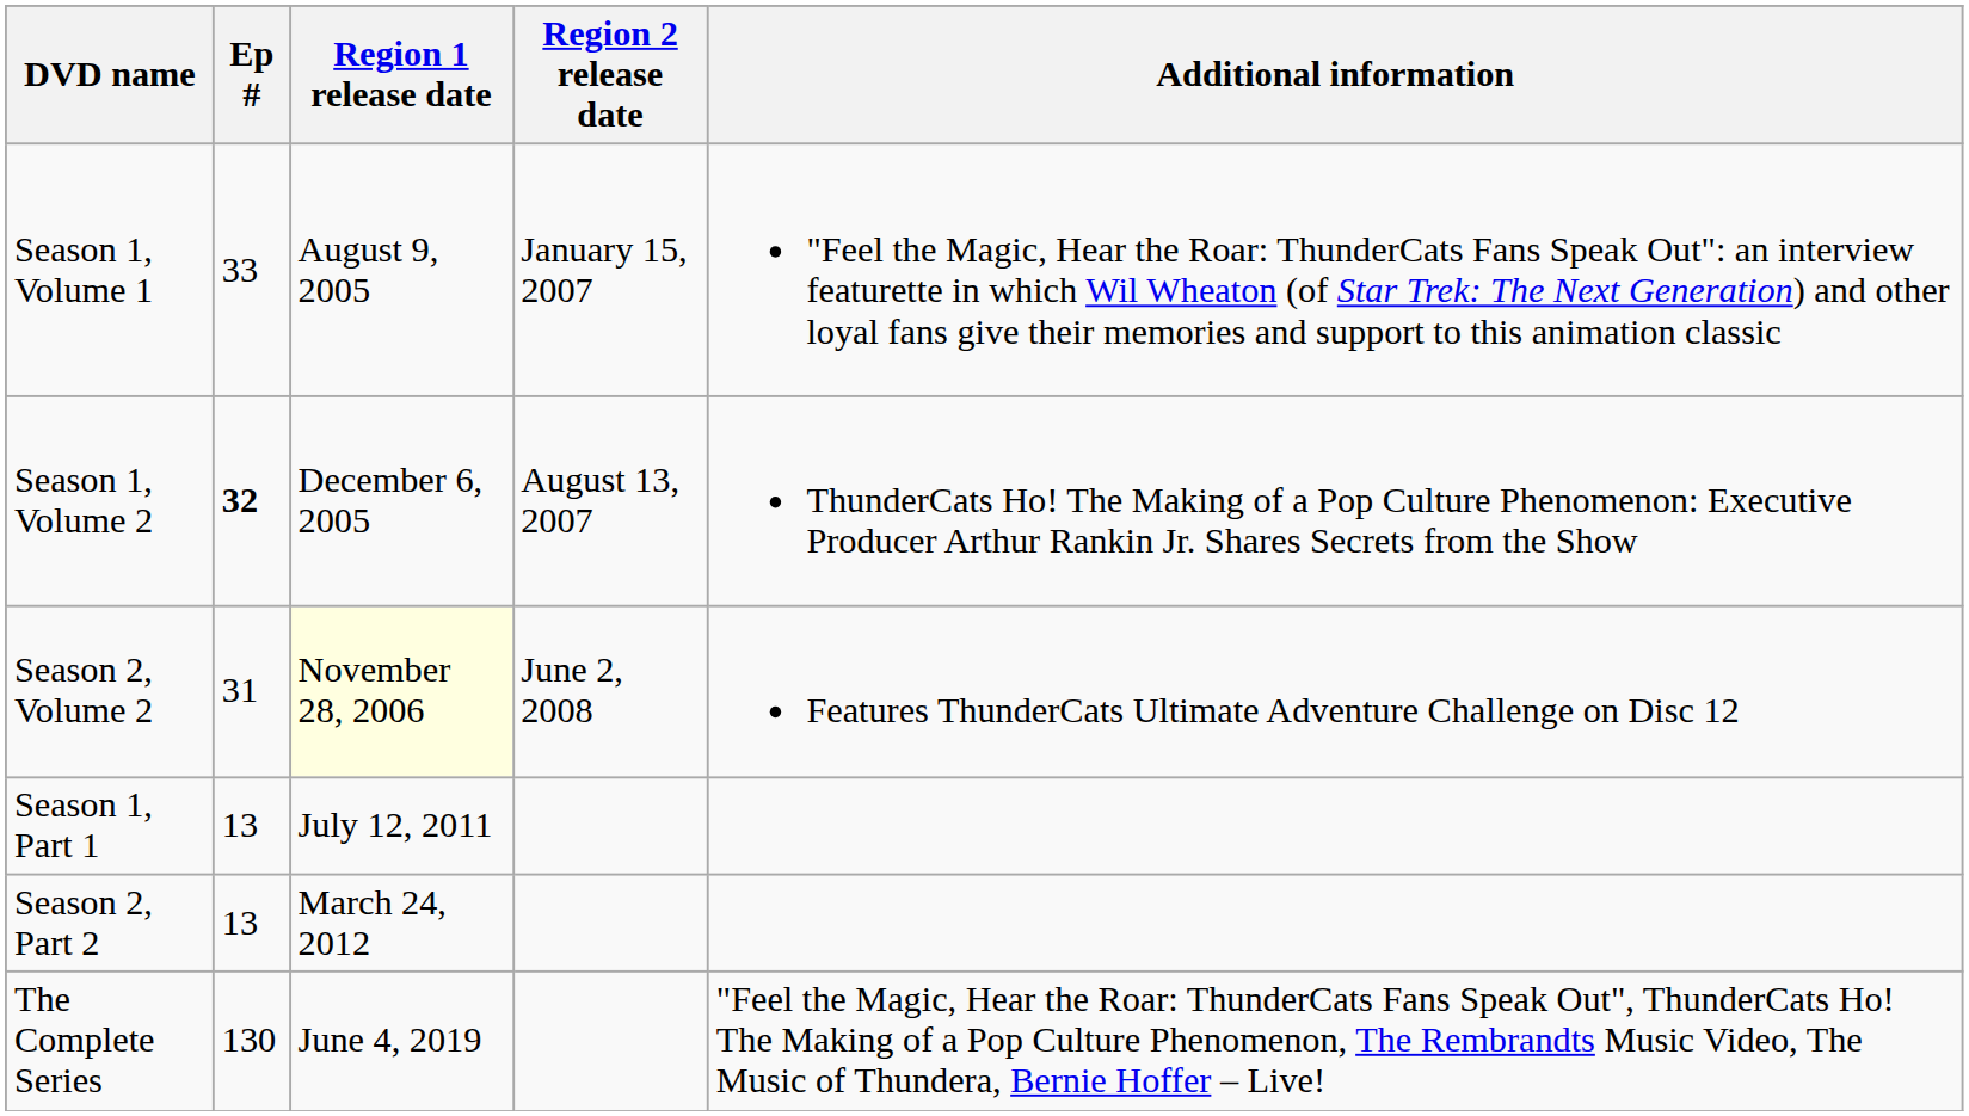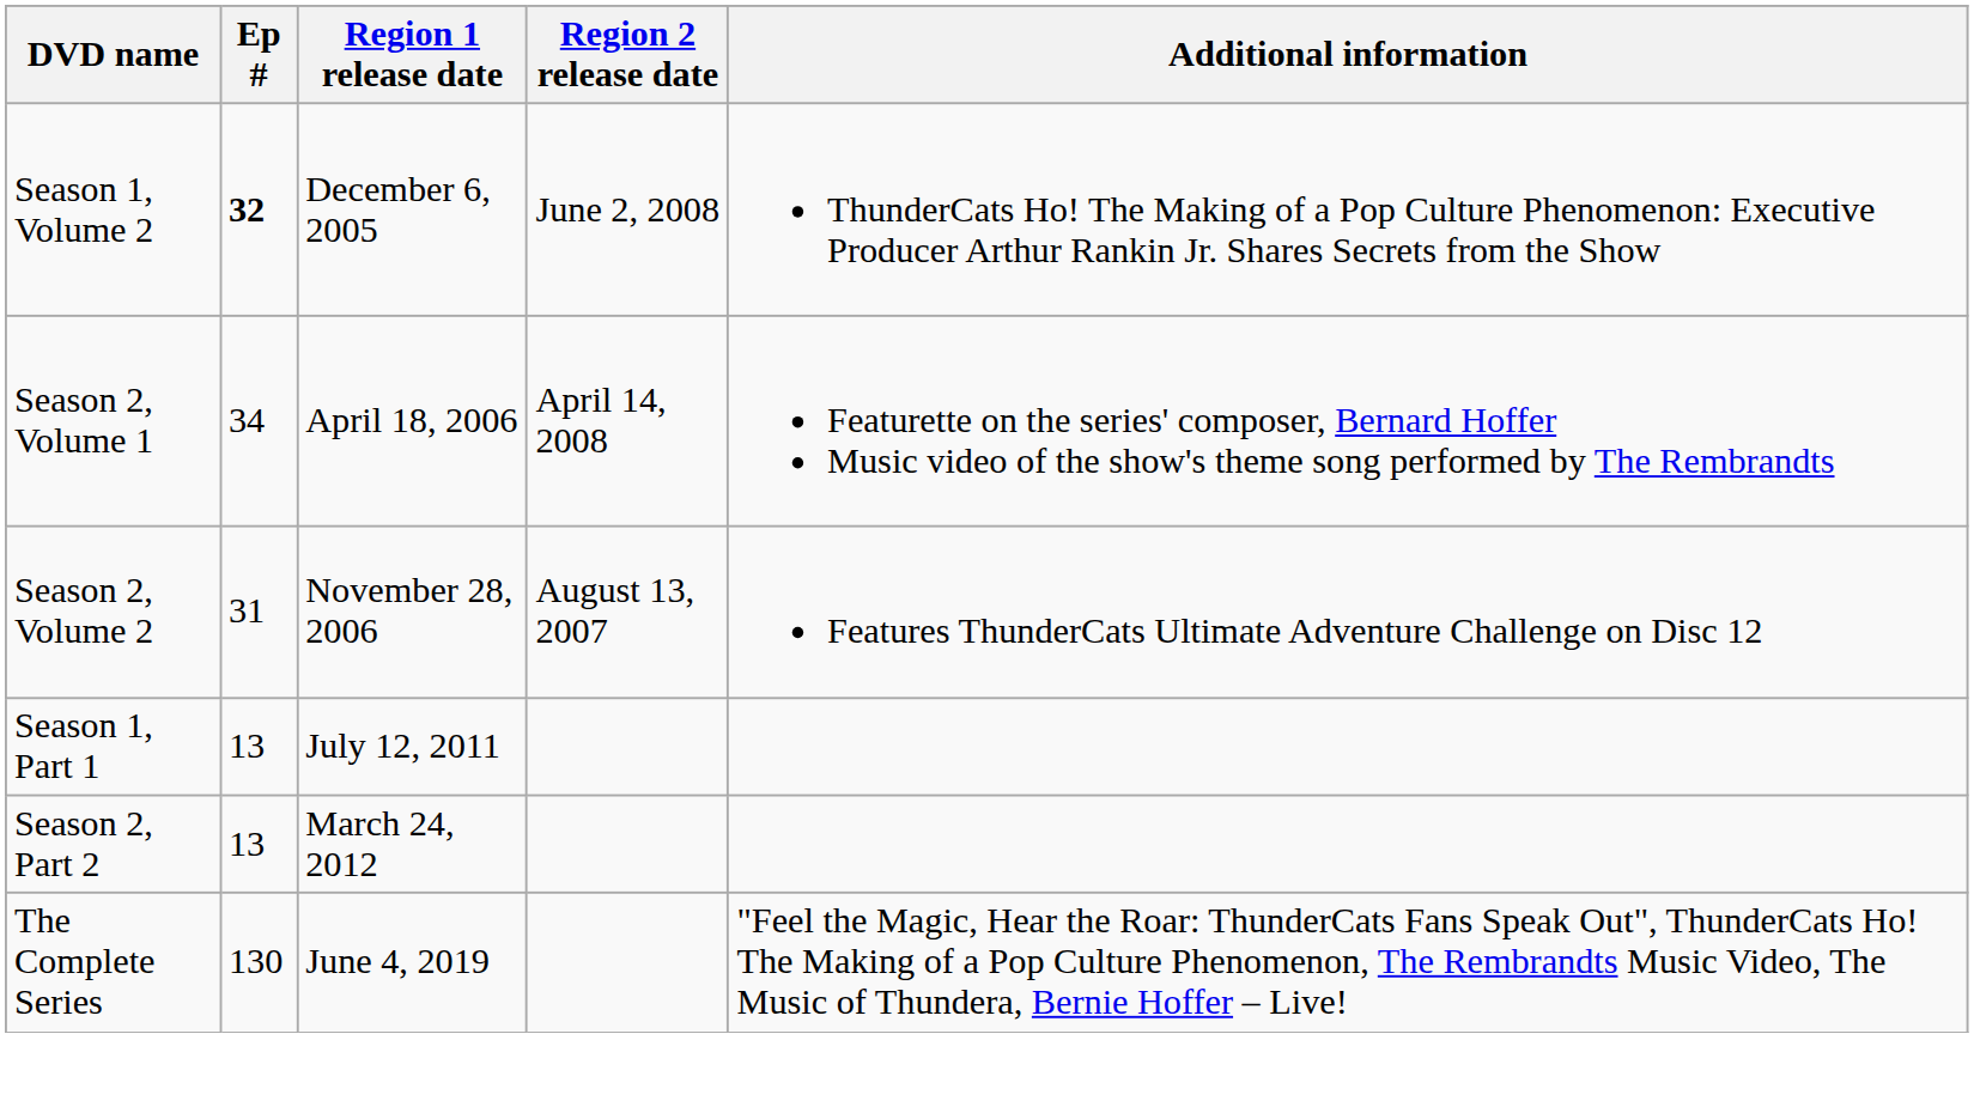 <table class="wikitable">
 <tr>
 <th>DVD name</th>
 <th>Ep #</th>
 <th><a href='#'>Region 1</a> release date</th>
 <th><a href='#'>Region 2</a> release date</th>
 <th>Additional information</th>
 </tr>
 <tr>
-<td>Season 1, Volume 1</td>
-<td>33</td>
-<td>August 9, 2005</td>
-<td>January 15, 2007</td>
-<td><br><ul><li>"Feel the Magic, Hear the Roar: ThunderCats Fans Speak Out": an interview featurette in which <a href='#'>Wil Wheaton</a> (of <em><a href='#'>Star Trek: The Next Generation</a></em>) and other loyal fans give their memories and support to this animation classic</li></ul></td>
-</tr>
-<tr>
 <td>Season 1, Volume 2</td>
 <td><strong>32</strong></td>
 <td>December 6, 2005</td>
-<td>August 13, 2007</td>
+<td>June 2, 2008</td>
 <td><br><ul><li>ThunderCats Ho! The Making of a Pop Culture Phenomenon: Executive Producer Arthur Rankin Jr. Shares Secrets from the Show</li></ul></td>
+</tr>
+<tr>
+<td>Season 2, Volume 1</td>
+<td>34</td>
+<td>April 18, 2006</td>
+<td>April 14, 2008</td>
+<td><br><ul><li>Featurette on the series' composer, <a href='#'>Bernard Hoffer</a></li><li>Music video of the show's theme song performed by <a href='#'>The Rembrandts</a></li></ul></td>
 </tr>
 <tr>
 <td>Season 2, Volume 2</td>
 <td>31</td>
-<td style="background: lightyellow;">November 28, 2006</td>
-<td>June 2, 2008</td>
+<td>November 28, 2006</td>
+<td>August 13, 2007</td>
 <td><br><ul><li>Features ThunderCats Ultimate Adventure Challenge on Disc 12</li></ul></td>
 </tr>
 <tr>
 <td>Season 1, Part 1</td>
 <td>13</td>
 <td>July 12, 2011</td>
 <td></td>
 <td></td>
 </tr>
 <tr>
 <td>Season 2, Part 2</td>
 <td>13</td>
 <td>March 24, 2012</td>
 <td></td>
 <td></td>
 </tr>
 <tr>
 <td>The Complete Series</td>
 <td>130</td>
 <td>June 4, 2019</td>
 <td></td>
 <td>"Feel the Magic, Hear the Roar: ThunderCats Fans Speak Out", ThunderCats Ho! The Making of a Pop Culture Phenomenon, <a href='#'>The Rembrandts</a> Music Video, The Music of Thundera, <a href='#'>Bernie Hoffer</a> – Live!</td>
 </tr>
 </table>
